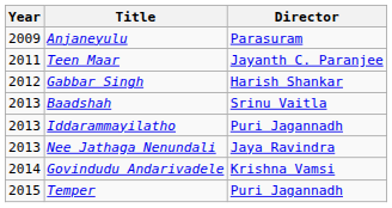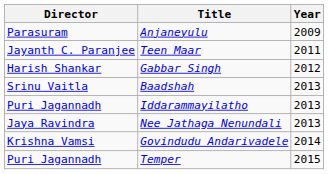 <table class="wikitable sortable">
 <tr>
+<th scope="col">Director</th>
+<th scope="col">Title</th>
 <th scope="col">Year</th>
-<th scope="col">Title</th>
-<th scope="col">Director</th>
 </tr>
 <tr>
+<td><a href='#'>Parasuram</a></td>
+<td><em><a href='#'>Anjaneyulu</a></em></td>
 <td>2009</td>
-<td><em><a href='#'>Anjaneyulu</a></em></td>
-<td><a href='#'>Parasuram</a></td>
 </tr>
 <tr>
+<td><a href='#'>Jayanth C. Paranjee</a></td>
+<td><em><a href='#'>Teen Maar</a></em></td>
 <td>2011</td>
-<td><em><a href='#'>Teen Maar</a></em></td>
-<td><a href='#'>Jayanth C. Paranjee</a></td>
 </tr>
 <tr>
+<td><a href='#'>Harish Shankar</a></td>
+<td><em><a href='#'>Gabbar Singh</a></em></td>
 <td>2012</td>
-<td><em><a href='#'>Gabbar Singh</a></em></td>
-<td><a href='#'>Harish Shankar</a></td>
 </tr>
 <tr>
+<td><a href='#'>Srinu Vaitla</a></td>
+<td><em><a href='#'>Baadshah</a></em></td>
 <td>2013</td>
-<td><em><a href='#'>Baadshah</a></em></td>
-<td><a href='#'>Srinu Vaitla</a></td>
 </tr>
 <tr>
+<td><a href='#'>Puri Jagannadh</a></td>
+<td><em><a href='#'>Iddarammayilatho</a></em></td>
 <td>2013</td>
-<td><em><a href='#'>Iddarammayilatho</a></em></td>
-<td><a href='#'>Puri Jagannadh</a></td>
 </tr>
 <tr>
+<td><a href='#'>Jaya Ravindra</a></td>
+<td><em><a href='#'>Nee Jathaga Nenundali</a></em></td>
 <td>2013</td>
-<td><em><a href='#'>Nee Jathaga Nenundali</a></em></td>
-<td><a href='#'>Jaya Ravindra</a></td>
 </tr>
 <tr>
+<td><a href='#'>Krishna Vamsi</a></td>
+<td><em><a href='#'>Govindudu Andarivadele</a></em></td>
 <td>2014</td>
-<td><em><a href='#'>Govindudu Andarivadele</a></em></td>
-<td><a href='#'>Krishna Vamsi</a></td>
 </tr>
 <tr>
+<td><a href='#'>Puri Jagannadh</a></td>
+<td><em><a href='#'>Temper</a></em></td>
 <td>2015</td>
-<td><em><a href='#'>Temper</a></em></td>
-<td><a href='#'>Puri Jagannadh</a></td>
 </tr>
 </table>
